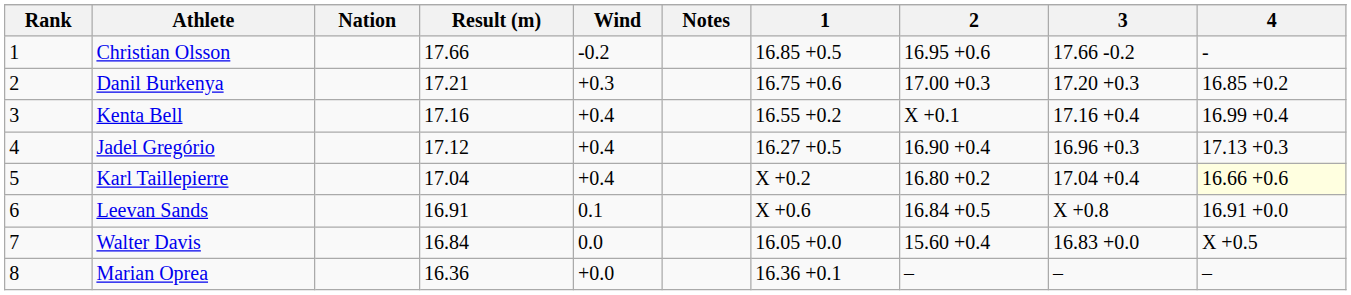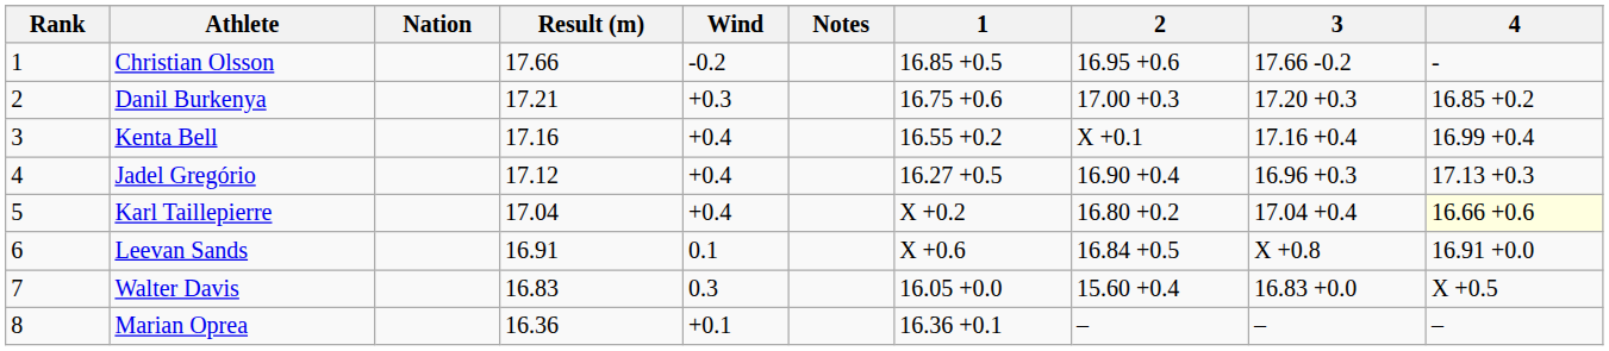 <table class="wikitable" width=85%>
 <tr>
 </tr>
 <tr>
 <th>Rank</th>
 <th>Athlete</th>
 <th>Nation</th>
 <th>Result (m)</th>
 <th>Wind</th>
 <th>Notes</th>
 <th>1</th>
 <th>2</th>
 <th>3</th>
 <th>4</th>
 </tr>
 <tr>
 <td>1</td>
 <td><a href='#'>Christian Olsson</a></td>
 <td></td>
 <td>17.66</td>
 <td>-0.2</td>
 <td></td>
 <td>16.85 +0.5</td>
 <td>16.95 +0.6</td>
 <td>17.66 -0.2</td>
 <td>-</td>
 </tr>
 <tr>
 <td>2</td>
 <td><a href='#'>Danil Burkenya</a></td>
 <td></td>
 <td>17.21</td>
 <td>+0.3</td>
 <td></td>
 <td>16.75 +0.6</td>
 <td>17.00 +0.3</td>
 <td>17.20 +0.3</td>
 <td>16.85 +0.2</td>
 </tr>
 <tr>
 <td>3</td>
 <td><a href='#'>Kenta Bell</a></td>
 <td></td>
 <td>17.16</td>
 <td>+0.4</td>
 <td></td>
 <td>16.55 +0.2</td>
 <td>X +0.1</td>
 <td>17.16 +0.4</td>
 <td>16.99 +0.4</td>
 </tr>
 <tr>
 <td>4</td>
 <td><a href='#'>Jadel Gregório</a></td>
 <td></td>
 <td>17.12</td>
 <td>+0.4</td>
 <td></td>
 <td>16.27 +0.5</td>
 <td>16.90 +0.4</td>
 <td>16.96 +0.3</td>
 <td>17.13 +0.3</td>
 </tr>
 <tr>
 <td>5</td>
 <td><a href='#'>Karl Taillepierre</a></td>
 <td></td>
 <td>17.04</td>
 <td>+0.4</td>
 <td></td>
 <td>X +0.2</td>
 <td>16.80 +0.2</td>
 <td>17.04 +0.4</td>
 <td style="background: lightyellow;">16.66 +0.6</td>
 </tr>
 <tr>
 <td>6</td>
 <td><a href='#'>Leevan Sands</a></td>
 <td></td>
 <td>16.91</td>
 <td>0.1</td>
 <td></td>
 <td>X +0.6</td>
 <td>16.84 +0.5</td>
 <td>X +0.8</td>
 <td>16.91 +0.0</td>
 </tr>
 <tr>
 <td>7</td>
 <td><a href='#'>Walter Davis</a></td>
 <td></td>
-<td>16.84</td>
-<td>0.0</td>
+<td>16.83</td>
+<td>0.3</td>
 <td></td>
 <td>16.05 +0.0</td>
 <td>15.60 +0.4</td>
 <td>16.83 +0.0</td>
 <td>X +0.5</td>
 </tr>
 <tr>
 <td>8</td>
 <td><a href='#'>Marian Oprea</a></td>
 <td></td>
 <td>16.36</td>
-<td>+0.0</td>
+<td>+0.1</td>
 <td></td>
 <td>16.36 +0.1</td>
 <td>–</td>
 <td>–</td>
 <td>–</td>
 </tr>
 </table>
